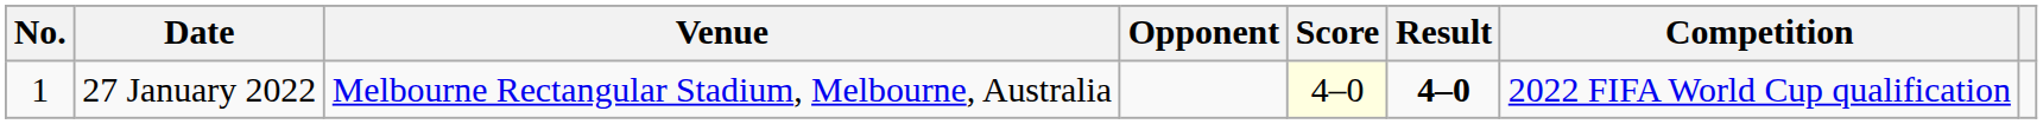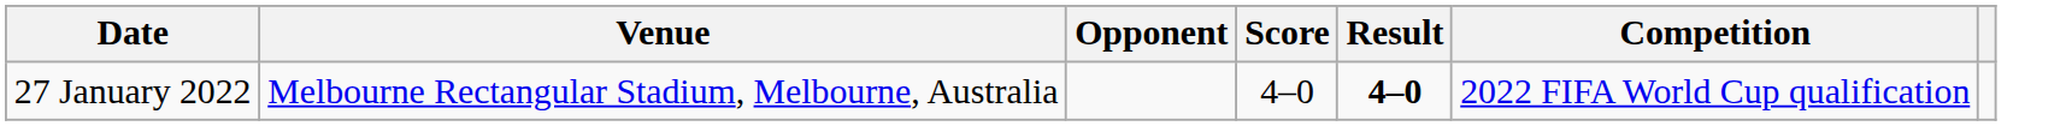 <table class="wikitable sortable">
 <tr>
-<th scope="col">No.</th>
 <th scope="col">Date</th>
 <th scope="col">Venue</th>
 <th scope="col">Opponent</th>
 <th scope="col">Score</th>
 <th scope="col">Result</th>
 <th scope="col">Competition</th>
 <th scope="col" class="unsortable"></th>
 </tr>
 <tr>
-<td align="center">1</td>
 <td>27 January 2022</td>
 <td><a href='#'>Melbourne Rectangular Stadium</a>, <a href='#'>Melbourne</a>, Australia</td>
 <td></td>
-<td align="center" style="background: lightyellow;">4–0</td>
+<td align="center">4–0</td>
 <td align="center"><strong>4–0</strong></td>
 <td><a href='#'>2022 FIFA World Cup qualification</a></td>
 <td></td>
 </tr>
 </table>
